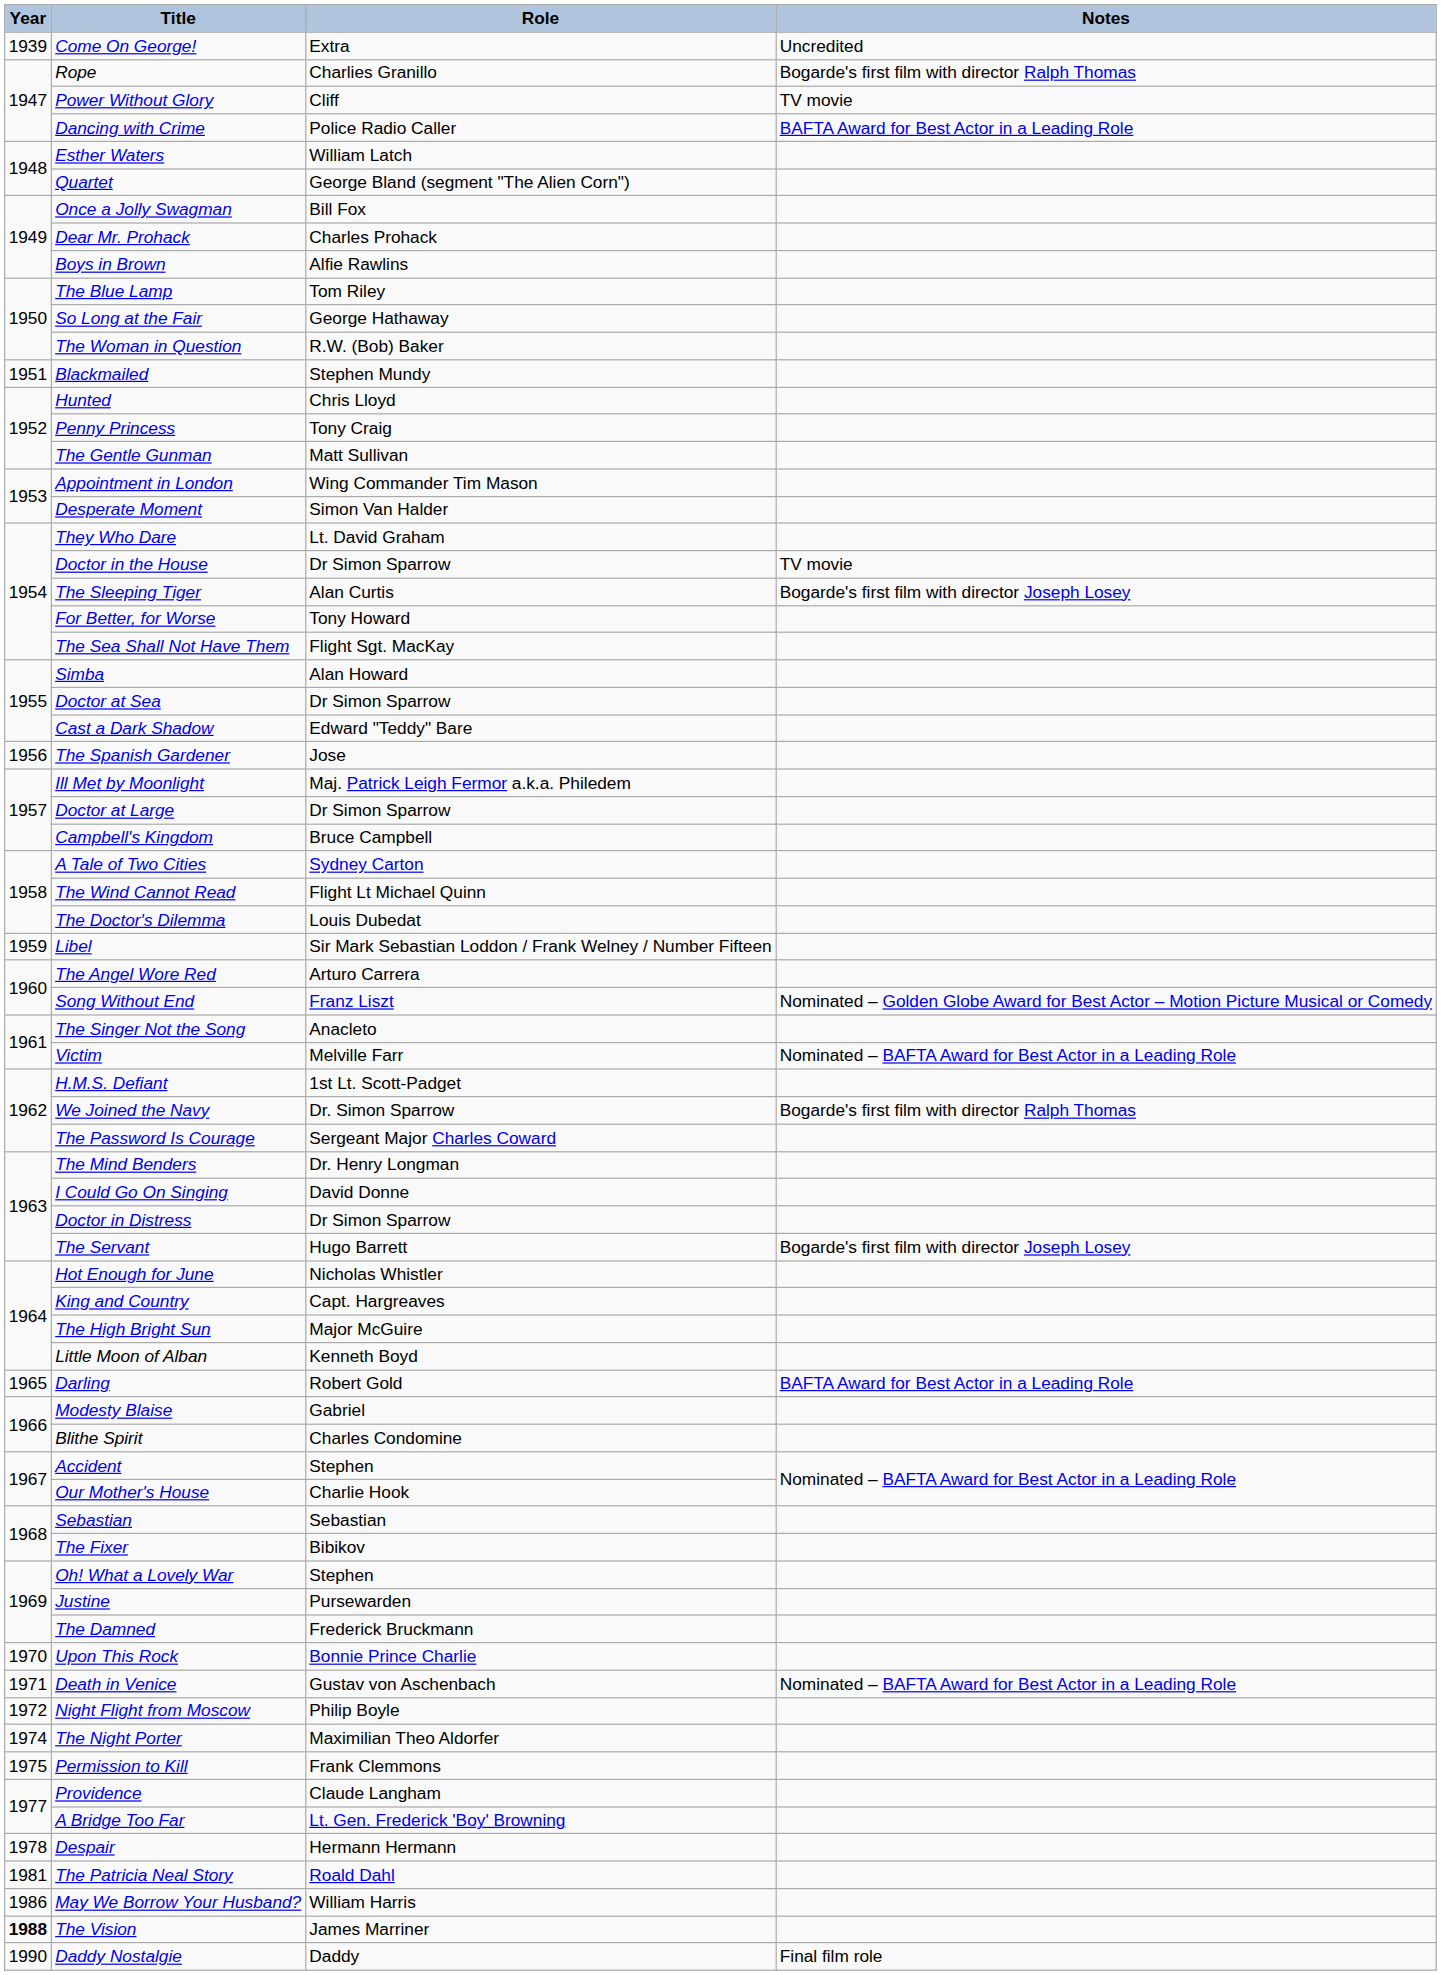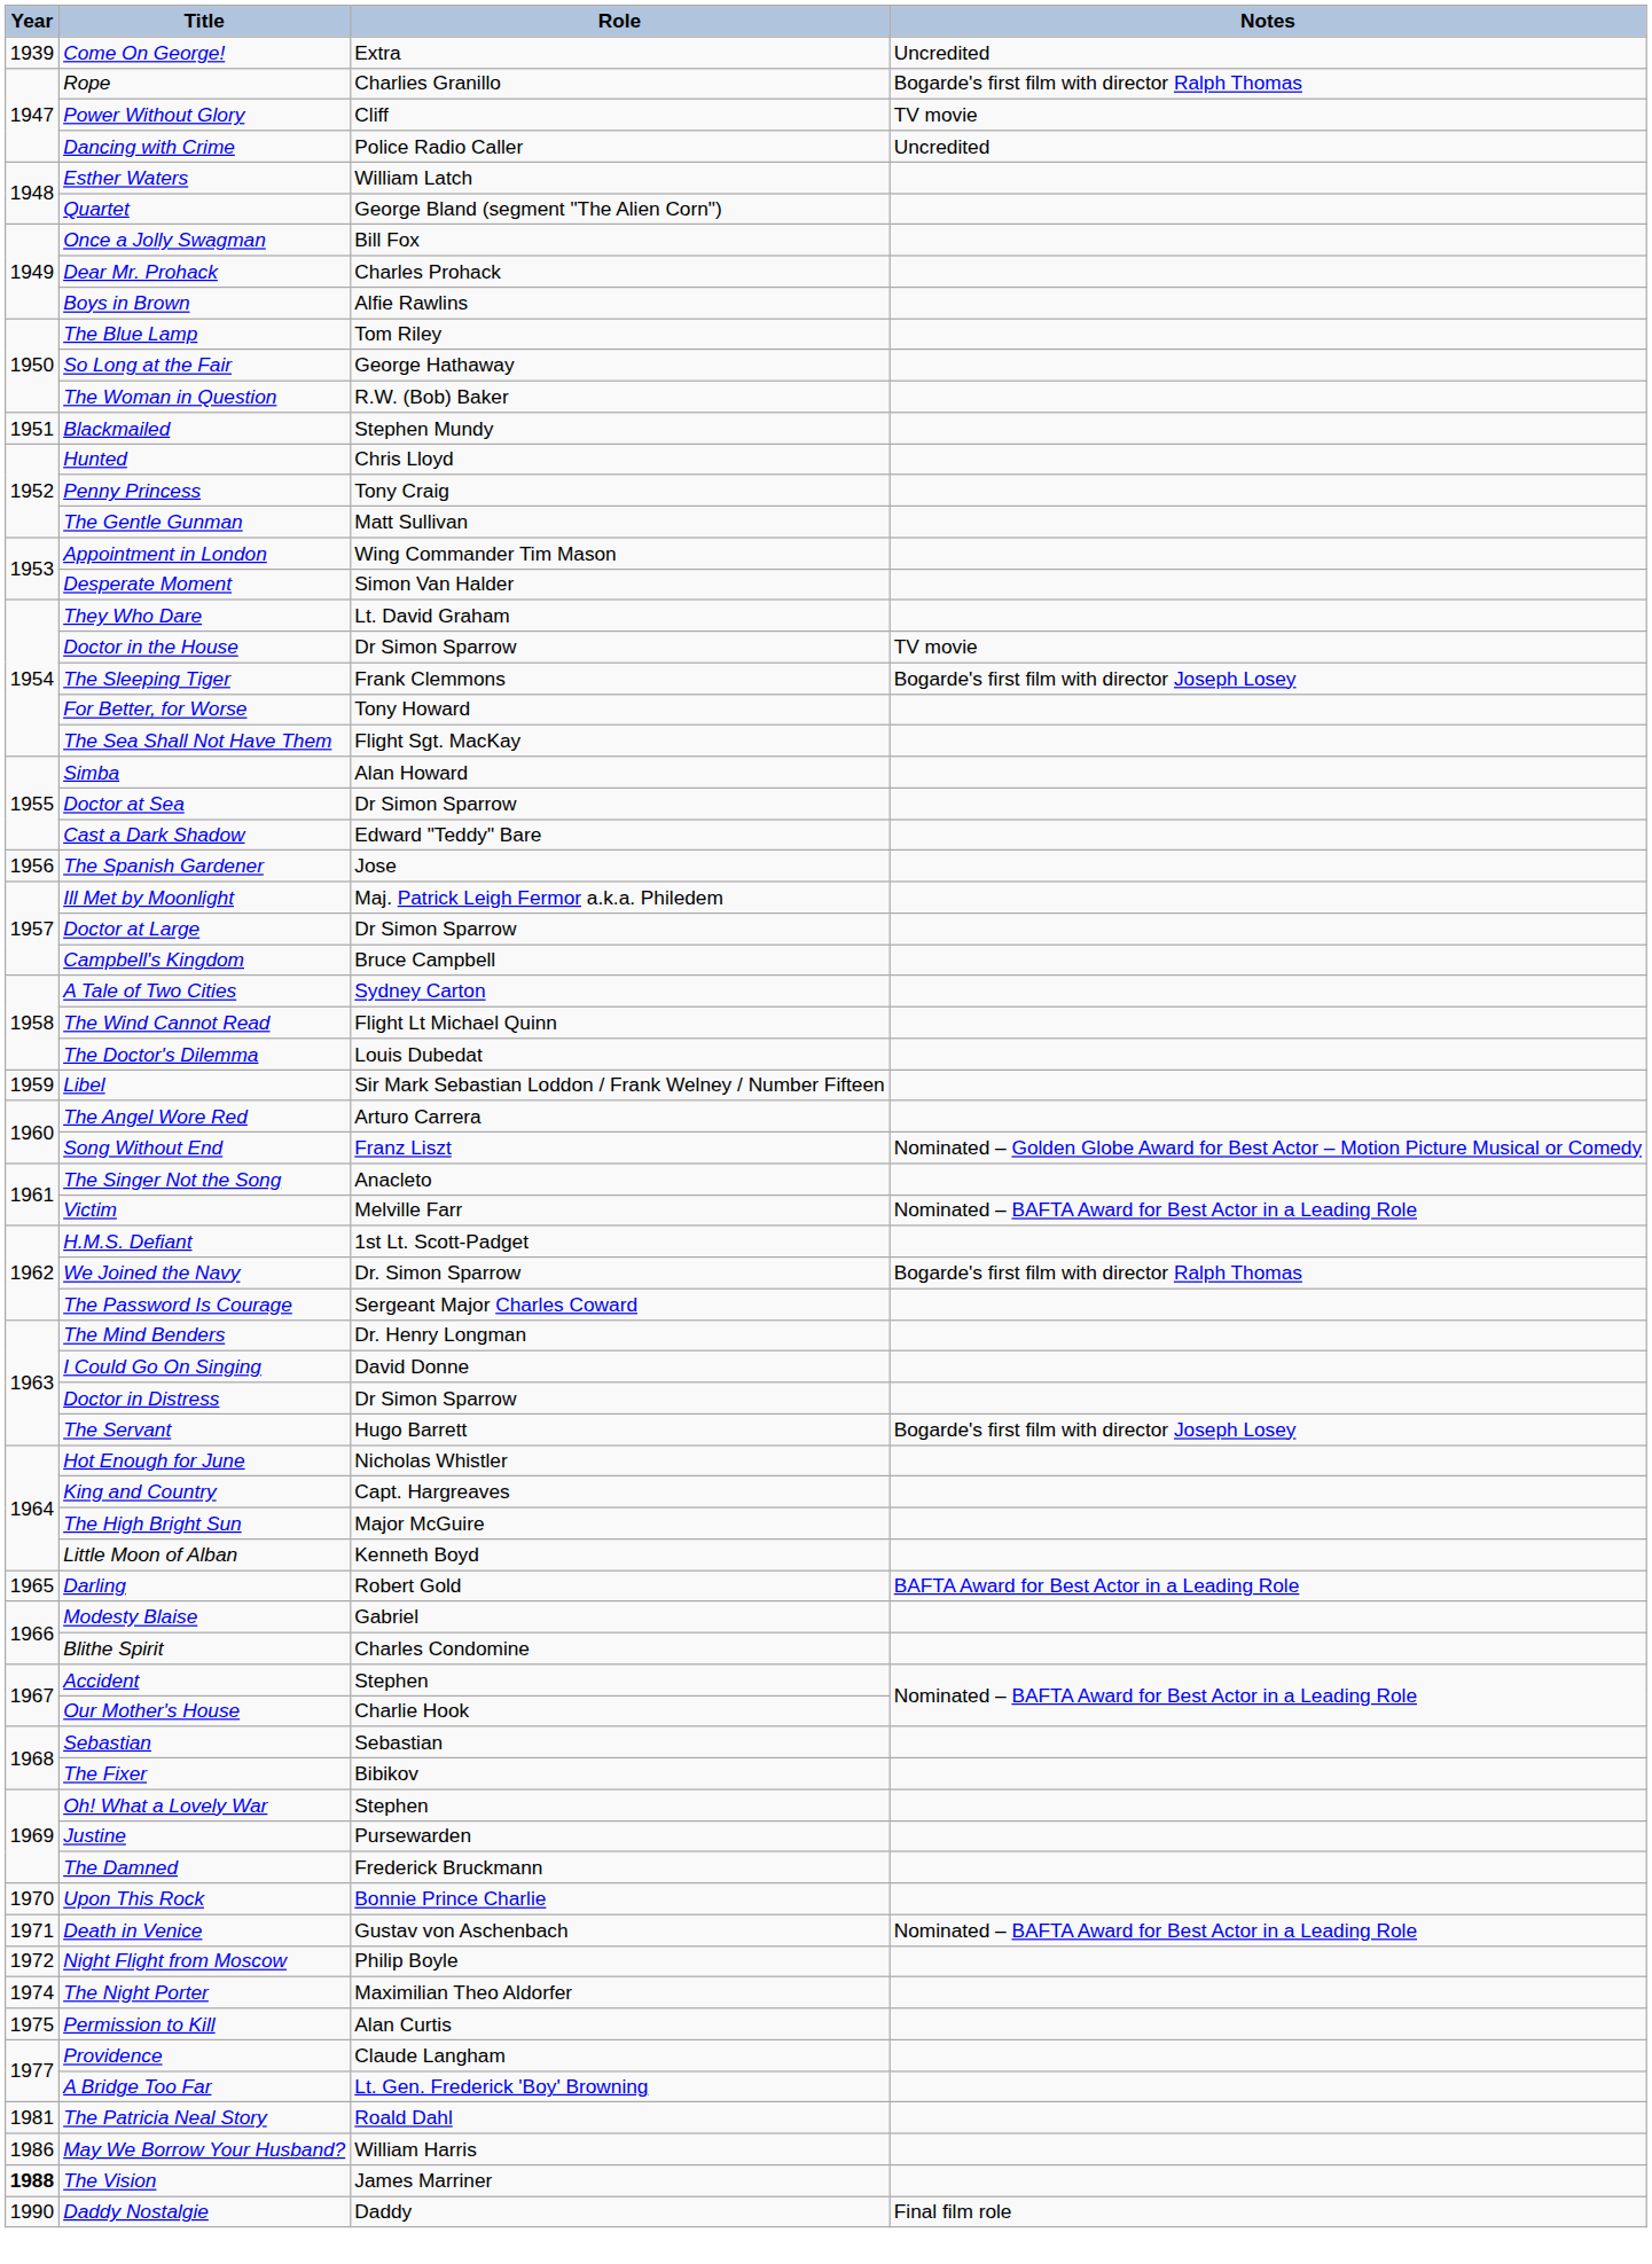 <table class="wikitable" style="font-size:90%">
 <tr style="text-align:center;">
 <th style="background:#B0C4DE;">Year</th>
 <th style="background:#B0C4DE;">Title</th>
 <th style="background:#B0C4DE;">Role</th>
 <th style="background:#B0C4DE;">Notes</th>
 </tr>
 <tr>
 <td>1939</td>
 <td><em><a href='#'>Come On George!</a></em></td>
 <td>Extra</td>
 <td>Uncredited</td>
 </tr>
 <tr>
 <td rowspan="3">1947</td>
 <td><em>Rope</em></td>
 <td>Charlies Granillo</td>
 <td>Bogarde's first film with director <a href='#'>Ralph Thomas</a></td>
 </tr>
 <tr>
 <td><em><a href='#'>Power Without Glory</a></em></td>
 <td>Cliff</td>
 <td>TV movie</td>
 </tr>
 <tr>
 <td><em><a href='#'>Dancing with Crime</a></em></td>
 <td>Police Radio Caller</td>
-<td><a href='#'>BAFTA Award for Best Actor in a Leading Role</a></td>
+<td>Uncredited</td>
 </tr>
 <tr>
 <td rowspan="2">1948</td>
 <td><em><a href='#'>Esther Waters</a></em></td>
 <td>William Latch</td>
 <td></td>
 </tr>
 <tr>
 <td><em><a href='#'>Quartet</a></em></td>
 <td>George Bland (segment "The Alien Corn")</td>
 <td></td>
 </tr>
 <tr>
 <td rowspan=3>1949</td>
 <td><em><a href='#'>Once a Jolly Swagman</a></em></td>
 <td>Bill Fox</td>
 <td></td>
 </tr>
 <tr>
 <td><em><a href='#'>Dear Mr. Prohack</a></em></td>
 <td>Charles Prohack</td>
 <td></td>
 </tr>
 <tr>
 <td><em><a href='#'>Boys in Brown</a></em></td>
 <td>Alfie Rawlins</td>
 <td></td>
 </tr>
 <tr>
 <td rowspan=3>1950</td>
 <td><em><a href='#'>The Blue Lamp</a></em></td>
 <td>Tom Riley</td>
 <td></td>
 </tr>
 <tr>
 <td><em><a href='#'>So Long at the Fair</a></em></td>
 <td>George Hathaway</td>
 <td></td>
 </tr>
 <tr>
 <td><em><a href='#'>The Woman in Question</a></em></td>
 <td>R.W. (Bob) Baker</td>
 <td></td>
 </tr>
 <tr>
 <td>1951</td>
 <td><em><a href='#'>Blackmailed</a></em></td>
 <td>Stephen Mundy</td>
 <td></td>
 </tr>
 <tr>
 <td rowspan=3>1952</td>
 <td><em><a href='#'>Hunted</a></em></td>
 <td>Chris Lloyd</td>
 <td></td>
 </tr>
 <tr>
 <td><em><a href='#'>Penny Princess</a></em></td>
 <td>Tony Craig</td>
 <td></td>
 </tr>
 <tr>
 <td><em><a href='#'>The Gentle Gunman</a></em></td>
 <td>Matt Sullivan</td>
 <td></td>
 </tr>
 <tr>
 <td rowspan=2>1953</td>
 <td><em><a href='#'>Appointment in London</a></em></td>
 <td>Wing Commander Tim Mason</td>
 <td></td>
 </tr>
 <tr>
 <td><em><a href='#'>Desperate Moment</a></em></td>
 <td>Simon Van Halder</td>
 <td></td>
 </tr>
 <tr>
 <td rowspan=5>1954</td>
 <td><em><a href='#'>They Who Dare</a></em></td>
 <td>Lt. David Graham</td>
 <td></td>
 </tr>
 <tr>
 <td><em><a href='#'>Doctor in the House</a></em></td>
 <td>Dr Simon Sparrow</td>
 <td>TV movie</td>
 </tr>
 <tr>
 <td><em><a href='#'>The Sleeping Tiger</a></em></td>
-<td>Alan Curtis</td>
+<td>Frank Clemmons</td>
 <td>Bogarde's first film with director <a href='#'>Joseph Losey</a></td>
 </tr>
 <tr>
 <td><em><a href='#'>For Better, for Worse</a></em></td>
 <td>Tony Howard</td>
 <td></td>
 </tr>
 <tr>
 <td><em><a href='#'>The Sea Shall Not Have Them</a></em></td>
 <td>Flight Sgt. MacKay</td>
 <td></td>
 </tr>
 <tr>
 <td rowspan=3>1955</td>
 <td><em><a href='#'>Simba</a></em></td>
 <td>Alan Howard</td>
 <td></td>
 </tr>
 <tr>
 <td><em><a href='#'>Doctor at Sea</a></em></td>
 <td>Dr Simon Sparrow</td>
 <td></td>
 </tr>
 <tr>
 <td><em><a href='#'>Cast a Dark Shadow</a></em></td>
 <td>Edward "Teddy" Bare</td>
 <td></td>
 </tr>
 <tr>
 <td>1956</td>
 <td><em><a href='#'>The Spanish Gardener</a></em></td>
 <td>Jose</td>
 <td></td>
 </tr>
 <tr>
 <td rowspan=3>1957</td>
 <td><em><a href='#'>Ill Met by Moonlight</a></em></td>
 <td>Maj. <a href='#'>Patrick Leigh Fermor</a> a.k.a. Philedem</td>
 <td></td>
 </tr>
 <tr>
 <td><em><a href='#'>Doctor at Large</a></em></td>
 <td>Dr Simon Sparrow</td>
 <td></td>
 </tr>
 <tr>
 <td><em><a href='#'>Campbell's Kingdom</a></em></td>
 <td>Bruce Campbell</td>
 <td></td>
 </tr>
 <tr>
 <td rowspan=3>1958</td>
 <td><em><a href='#'>A Tale of Two Cities</a></em></td>
 <td><a href='#'>Sydney Carton</a></td>
 <td></td>
 </tr>
 <tr>
 <td><em><a href='#'>The Wind Cannot Read</a></em></td>
 <td>Flight Lt Michael Quinn</td>
 <td></td>
 </tr>
 <tr>
 <td><em><a href='#'>The Doctor's Dilemma</a></em></td>
 <td>Louis Dubedat</td>
 <td></td>
 </tr>
 <tr>
 <td>1959</td>
 <td><em><a href='#'>Libel</a></em></td>
 <td>Sir Mark Sebastian Loddon / Frank Welney / Number Fifteen</td>
 <td></td>
 </tr>
 <tr>
 <td rowspan=2>1960</td>
 <td><em><a href='#'>The Angel Wore Red</a></em></td>
 <td>Arturo Carrera</td>
 <td></td>
 </tr>
 <tr>
 <td><em><a href='#'>Song Without End</a></em></td>
 <td><a href='#'>Franz Liszt</a></td>
 <td>Nominated – <a href='#'>Golden Globe Award for Best Actor&nbsp;– Motion Picture Musical or Comedy</a></td>
 </tr>
 <tr>
 <td rowspan=2>1961</td>
 <td><em><a href='#'>The Singer Not the Song</a></em></td>
 <td>Anacleto</td>
 <td></td>
 </tr>
 <tr>
 <td><em><a href='#'>Victim</a></em></td>
 <td>Melville Farr</td>
 <td>Nominated – <a href='#'>BAFTA Award for Best Actor in a Leading Role</a></td>
 </tr>
 <tr>
 <td rowspan=3>1962</td>
 <td><em><a href='#'>H.M.S. Defiant</a></em></td>
 <td>1st Lt. Scott-Padget</td>
 <td></td>
 </tr>
 <tr>
 <td><em><a href='#'>We Joined the Navy</a></em></td>
 <td>Dr. Simon Sparrow</td>
 <td>Bogarde's first film with director <a href='#'>Ralph Thomas</a></td>
 </tr>
 <tr>
 <td><em><a href='#'>The Password Is Courage</a></em></td>
 <td>Sergeant Major <a href='#'>Charles Coward</a></td>
 <td></td>
 </tr>
 <tr>
 <td rowspan=4>1963</td>
 <td><em><a href='#'>The Mind Benders</a></em></td>
 <td>Dr. Henry Longman</td>
 <td></td>
 </tr>
 <tr>
 <td><em><a href='#'>I Could Go On Singing</a></em></td>
 <td>David Donne</td>
 <td></td>
 </tr>
 <tr>
 <td><em><a href='#'>Doctor in Distress</a></em></td>
 <td>Dr Simon Sparrow</td>
 <td></td>
 </tr>
 <tr>
 <td><em><a href='#'>The Servant</a></em></td>
 <td>Hugo Barrett</td>
 <td>Bogarde's first film with director <a href='#'>Joseph Losey</a></td>
 </tr>
 <tr>
 <td rowspan="4">1964</td>
 <td><em><a href='#'>Hot Enough for June</a></em></td>
 <td>Nicholas Whistler</td>
 <td></td>
 </tr>
 <tr>
 <td><em><a href='#'>King and Country</a></em></td>
 <td>Capt. Hargreaves</td>
 <td></td>
 </tr>
 <tr>
 <td><em><a href='#'>The High Bright Sun</a></em></td>
 <td>Major McGuire</td>
 <td></td>
 </tr>
 <tr>
 <td><em>Little Moon of Alban</em></td>
 <td>Kenneth Boyd</td>
 <td></td>
 </tr>
 <tr>
 <td>1965</td>
 <td><em><a href='#'>Darling</a></em></td>
 <td>Robert Gold</td>
 <td><a href='#'>BAFTA Award for Best Actor in a Leading Role</a></td>
 </tr>
 <tr>
 <td rowspan=2>1966</td>
 <td><em><a href='#'>Modesty Blaise</a></em></td>
 <td>Gabriel</td>
 <td></td>
 </tr>
 <tr>
 <td><em>Blithe Spirit</em></td>
 <td>Charles Condomine</td>
 <td></td>
 </tr>
 <tr>
 <td rowspan=2>1967</td>
 <td><em><a href='#'>Accident</a></em></td>
 <td>Stephen</td>
 <td rowspan=2>Nominated – <a href='#'>BAFTA Award for Best Actor in a Leading Role</a></td>
 </tr>
 <tr>
 <td><em><a href='#'>Our Mother's House</a></em></td>
 <td>Charlie Hook</td>
 </tr>
 <tr>
 <td rowspan=2>1968</td>
 <td><em><a href='#'>Sebastian</a></em></td>
 <td>Sebastian</td>
 <td></td>
 </tr>
 <tr>
 <td><em><a href='#'>The Fixer</a></em></td>
 <td>Bibikov</td>
 <td></td>
 </tr>
 <tr>
 <td rowspan=3>1969</td>
 <td><em><a href='#'>Oh! What a Lovely War</a></em></td>
 <td>Stephen</td>
 <td></td>
 </tr>
 <tr>
 <td><em><a href='#'>Justine</a></em></td>
 <td>Pursewarden</td>
 <td></td>
 </tr>
 <tr>
 <td><em><a href='#'>The Damned</a></em></td>
 <td>Frederick Bruckmann</td>
 <td></td>
 </tr>
 <tr>
 <td>1970</td>
 <td><em><a href='#'>Upon This Rock</a></em></td>
 <td><a href='#'>Bonnie Prince Charlie</a></td>
 <td></td>
 </tr>
 <tr>
 <td>1971</td>
 <td><em><a href='#'>Death in Venice</a></em></td>
 <td>Gustav von Aschenbach</td>
 <td>Nominated – <a href='#'>BAFTA Award for Best Actor in a Leading Role</a></td>
 </tr>
 <tr>
 <td>1972</td>
 <td><em><a href='#'>Night Flight from Moscow</a></em></td>
 <td>Philip Boyle</td>
 <td></td>
 </tr>
 <tr>
 <td>1974</td>
 <td><em><a href='#'>The Night Porter</a></em></td>
 <td>Maximilian Theo Aldorfer</td>
 <td></td>
 </tr>
 <tr>
 <td>1975</td>
 <td><em><a href='#'>Permission to Kill</a></em></td>
-<td>Frank Clemmons</td>
+<td>Alan Curtis</td>
 <td></td>
 </tr>
 <tr>
 <td rowspan=2>1977</td>
 <td><em><a href='#'>Providence</a></em></td>
 <td>Claude Langham</td>
 <td></td>
 </tr>
 <tr>
 <td><em><a href='#'>A Bridge Too Far</a></em></td>
 <td><a href='#'>Lt. Gen. Frederick 'Boy' Browning</a></td>
-<td></td>
-</tr>
-<tr>
-<td>1978</td>
-<td><em><a href='#'>Despair</a></em></td>
-<td>Hermann Hermann</td>
 <td></td>
 </tr>
 <tr>
 <td>1981</td>
 <td><em><a href='#'>The Patricia Neal Story</a></em></td>
 <td><a href='#'>Roald Dahl</a></td>
 <td></td>
 </tr>
 <tr>
 <td>1986</td>
 <td><em><a href='#'>May We Borrow Your Husband?</a></em></td>
 <td>William Harris</td>
 <td></td>
 </tr>
 <tr>
 <td><strong>1988</strong></td>
 <td><em><a href='#'>The Vision</a></em></td>
 <td>James Marriner</td>
 <td></td>
 </tr>
 <tr>
 <td>1990</td>
 <td><em><a href='#'>Daddy Nostalgie</a></em></td>
 <td>Daddy</td>
 <td>Final film role</td>
 </tr>
 </table>
